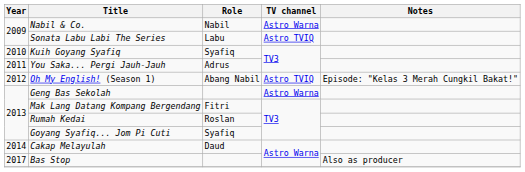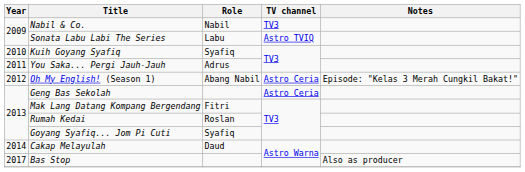 <table class="wikitable">
 <tr>
 <th>Year</th>
 <th>Title</th>
 <th>Role</th>
 <th>TV channel</th>
 <th>Notes</th>
 </tr>
 <tr>
 <td rowspan="2">2009</td>
 <td><em>Nabil & Co.</em></td>
 <td>Nabil</td>
-<td><a href='#'>Astro Warna</a></td>
+<td><a href='#'>TV3</a></td>
 <td></td>
 </tr>
 <tr>
 <td><em>Sonata Labu Labi The Series</em></td>
 <td>Labu</td>
 <td><a href='#'>Astro TVIQ</a></td>
 <td></td>
 </tr>
 <tr>
 <td>2010</td>
 <td><em>Kuih Goyang Syafiq</em></td>
 <td>Syafiq</td>
 <td rowspan="2"><a href='#'>TV3</a></td>
 <td></td>
 </tr>
 <tr>
 <td>2011</td>
 <td><em>You Saka... Pergi Jauh-Jauh</em></td>
 <td>Adrus</td>
 <td></td>
 </tr>
 <tr>
 <td>2012</td>
 <td><em><a href='#'>Oh My English!</a></em> (Season 1)</td>
 <td>Abang Nabil</td>
-<td><a href='#'>Astro TVIQ</a></td>
+<td><a href='#'>Astro Ceria</a></td>
 <td>Episode: "Kelas 3 Merah Cungkil Bakat!"</td>
 </tr>
 <tr>
 <td rowspan="4">2013</td>
 <td><em>Geng Bas Sekolah</em></td>
 <td></td>
-<td><a href='#'>Astro Warna</a></td>
+<td><a href='#'>Astro Ceria</a></td>
 <td></td>
 </tr>
 <tr>
 <td><em>Mak Lang Datang Kompang Bergendang</em></td>
 <td>Fitri</td>
 <td rowspan="3"><a href='#'>TV3</a></td>
 <td></td>
 </tr>
 <tr>
 <td><em>Rumah Kedai</em></td>
 <td>Roslan</td>
 <td></td>
 </tr>
 <tr>
 <td><em>Goyang Syafiq... Jom Pi Cuti</em></td>
 <td>Syafiq</td>
 <td></td>
 </tr>
 <tr>
 <td>2014</td>
 <td><em>Cakap Melayulah</em></td>
 <td>Daud</td>
 <td rowspan="2"><a href='#'>Astro Warna</a></td>
 <td></td>
 </tr>
 <tr>
 <td>2017</td>
 <td><em>Bas Stop</em></td>
 <td></td>
 <td>Also as producer</td>
 </tr>
 <tr>
 </tr>
 </table>
